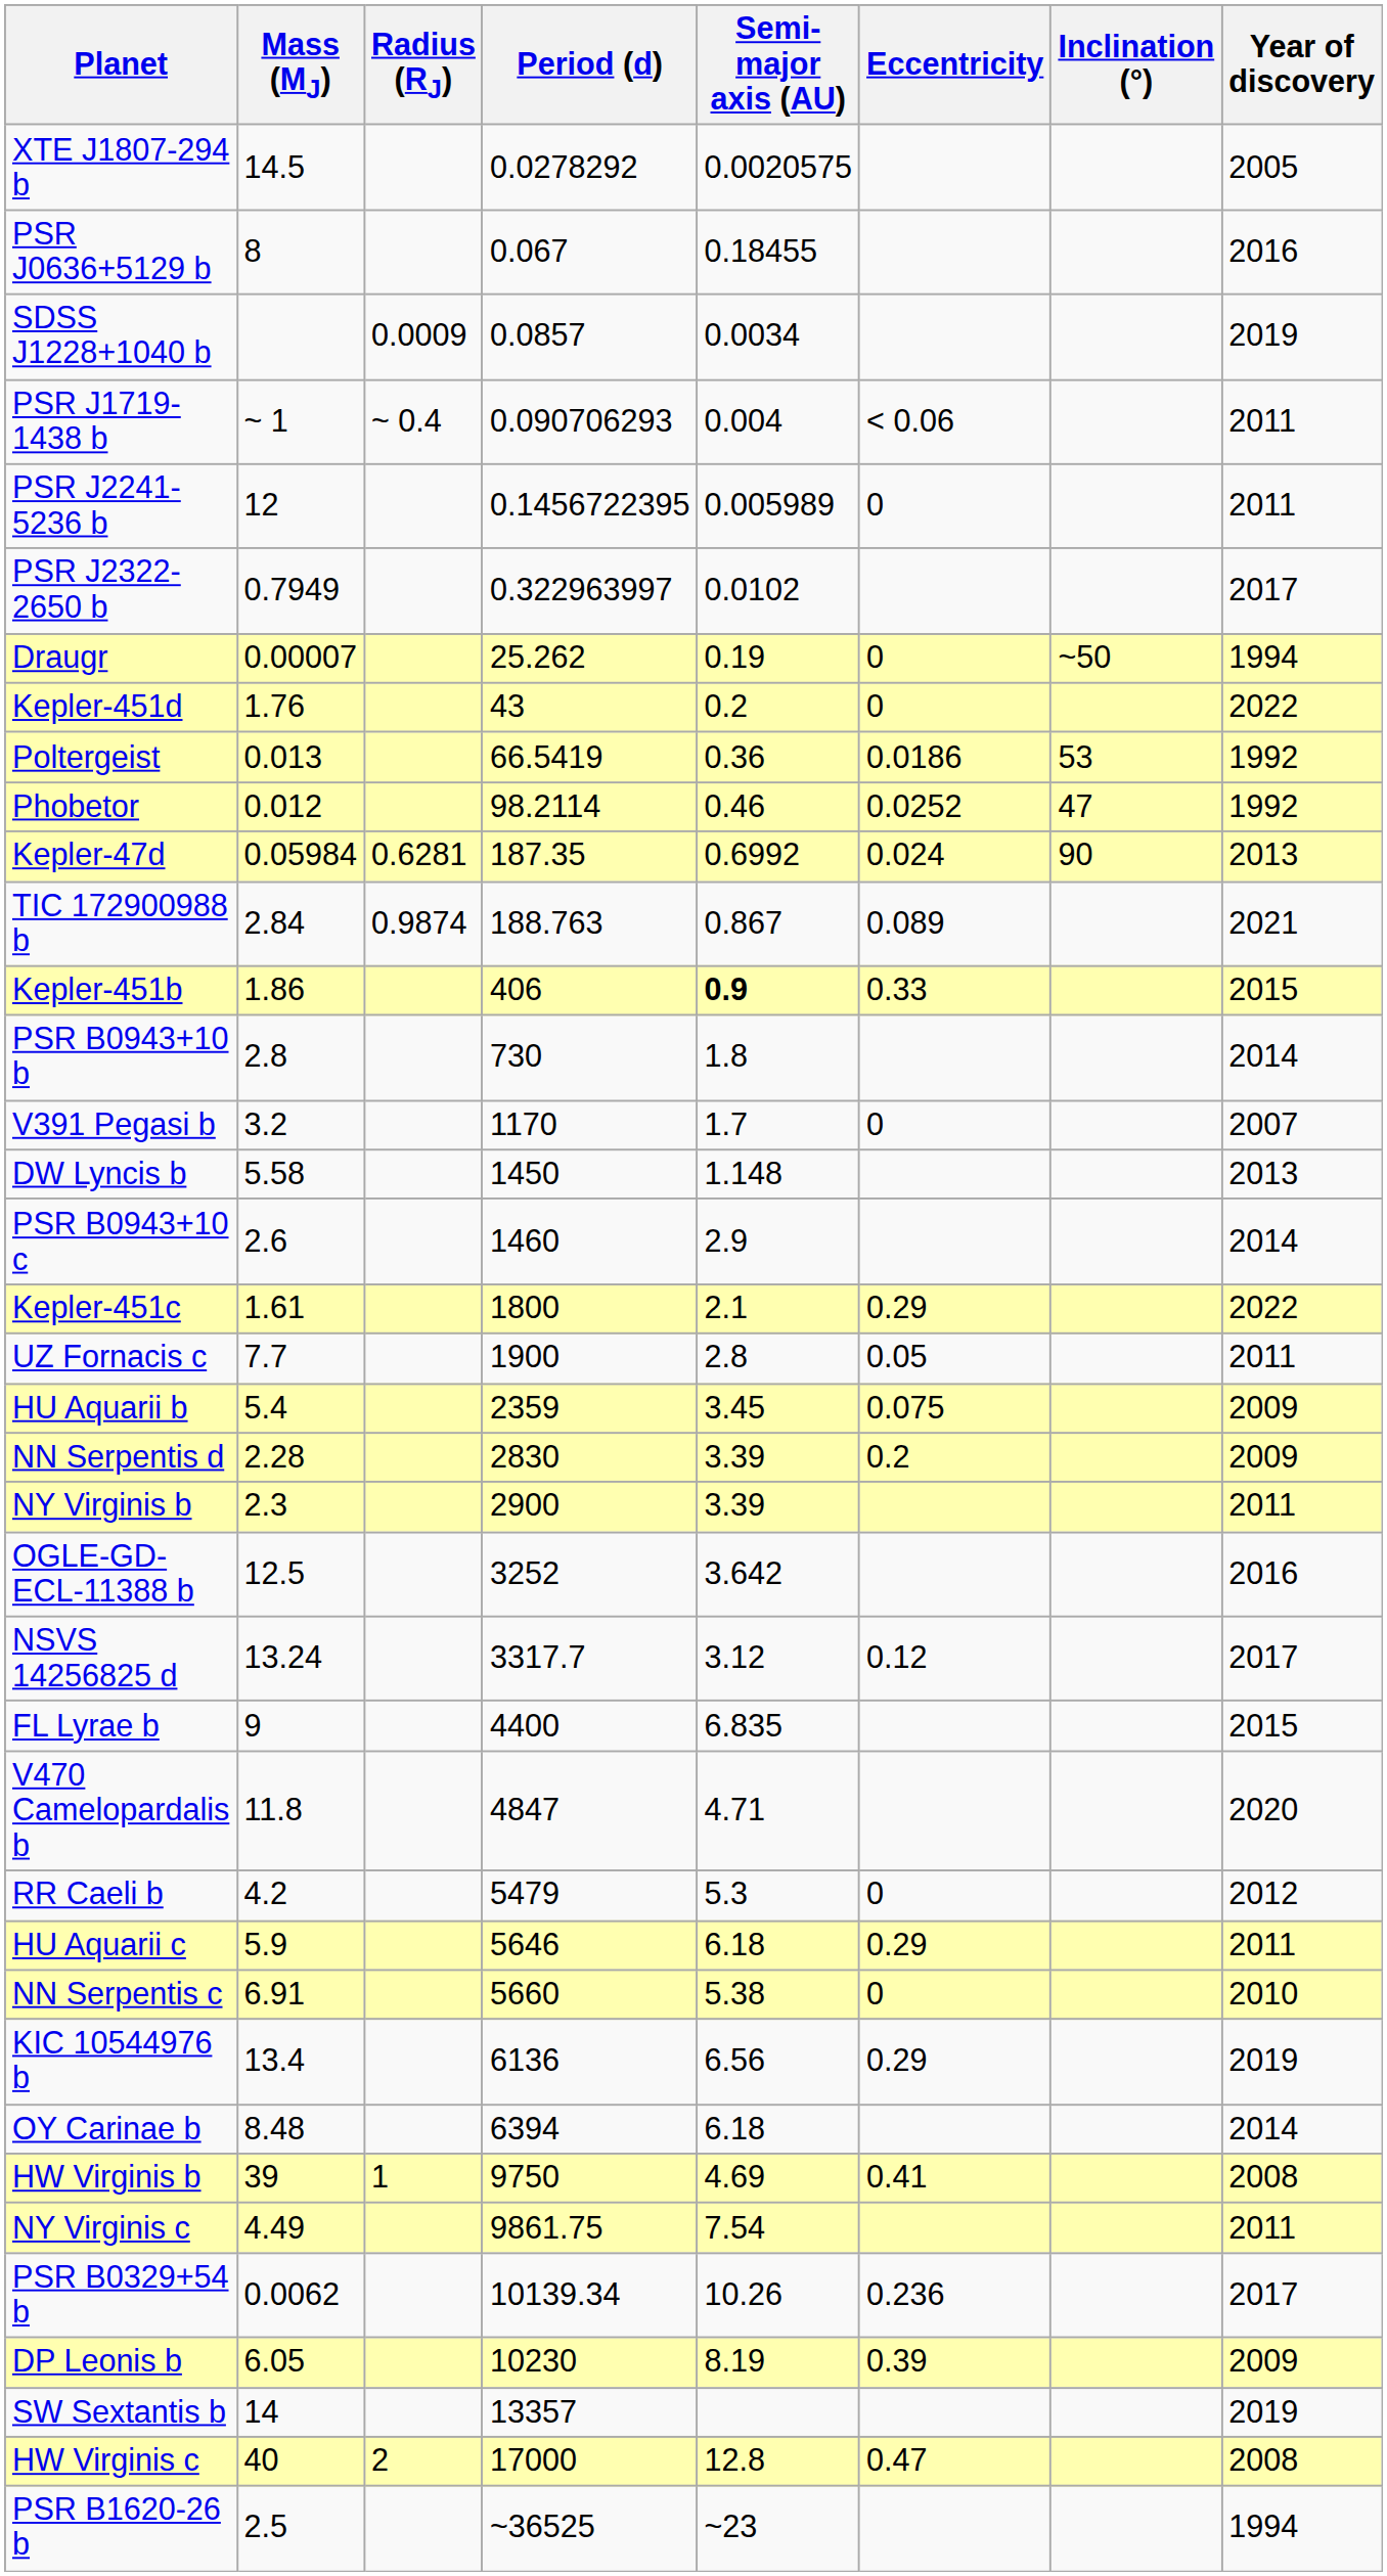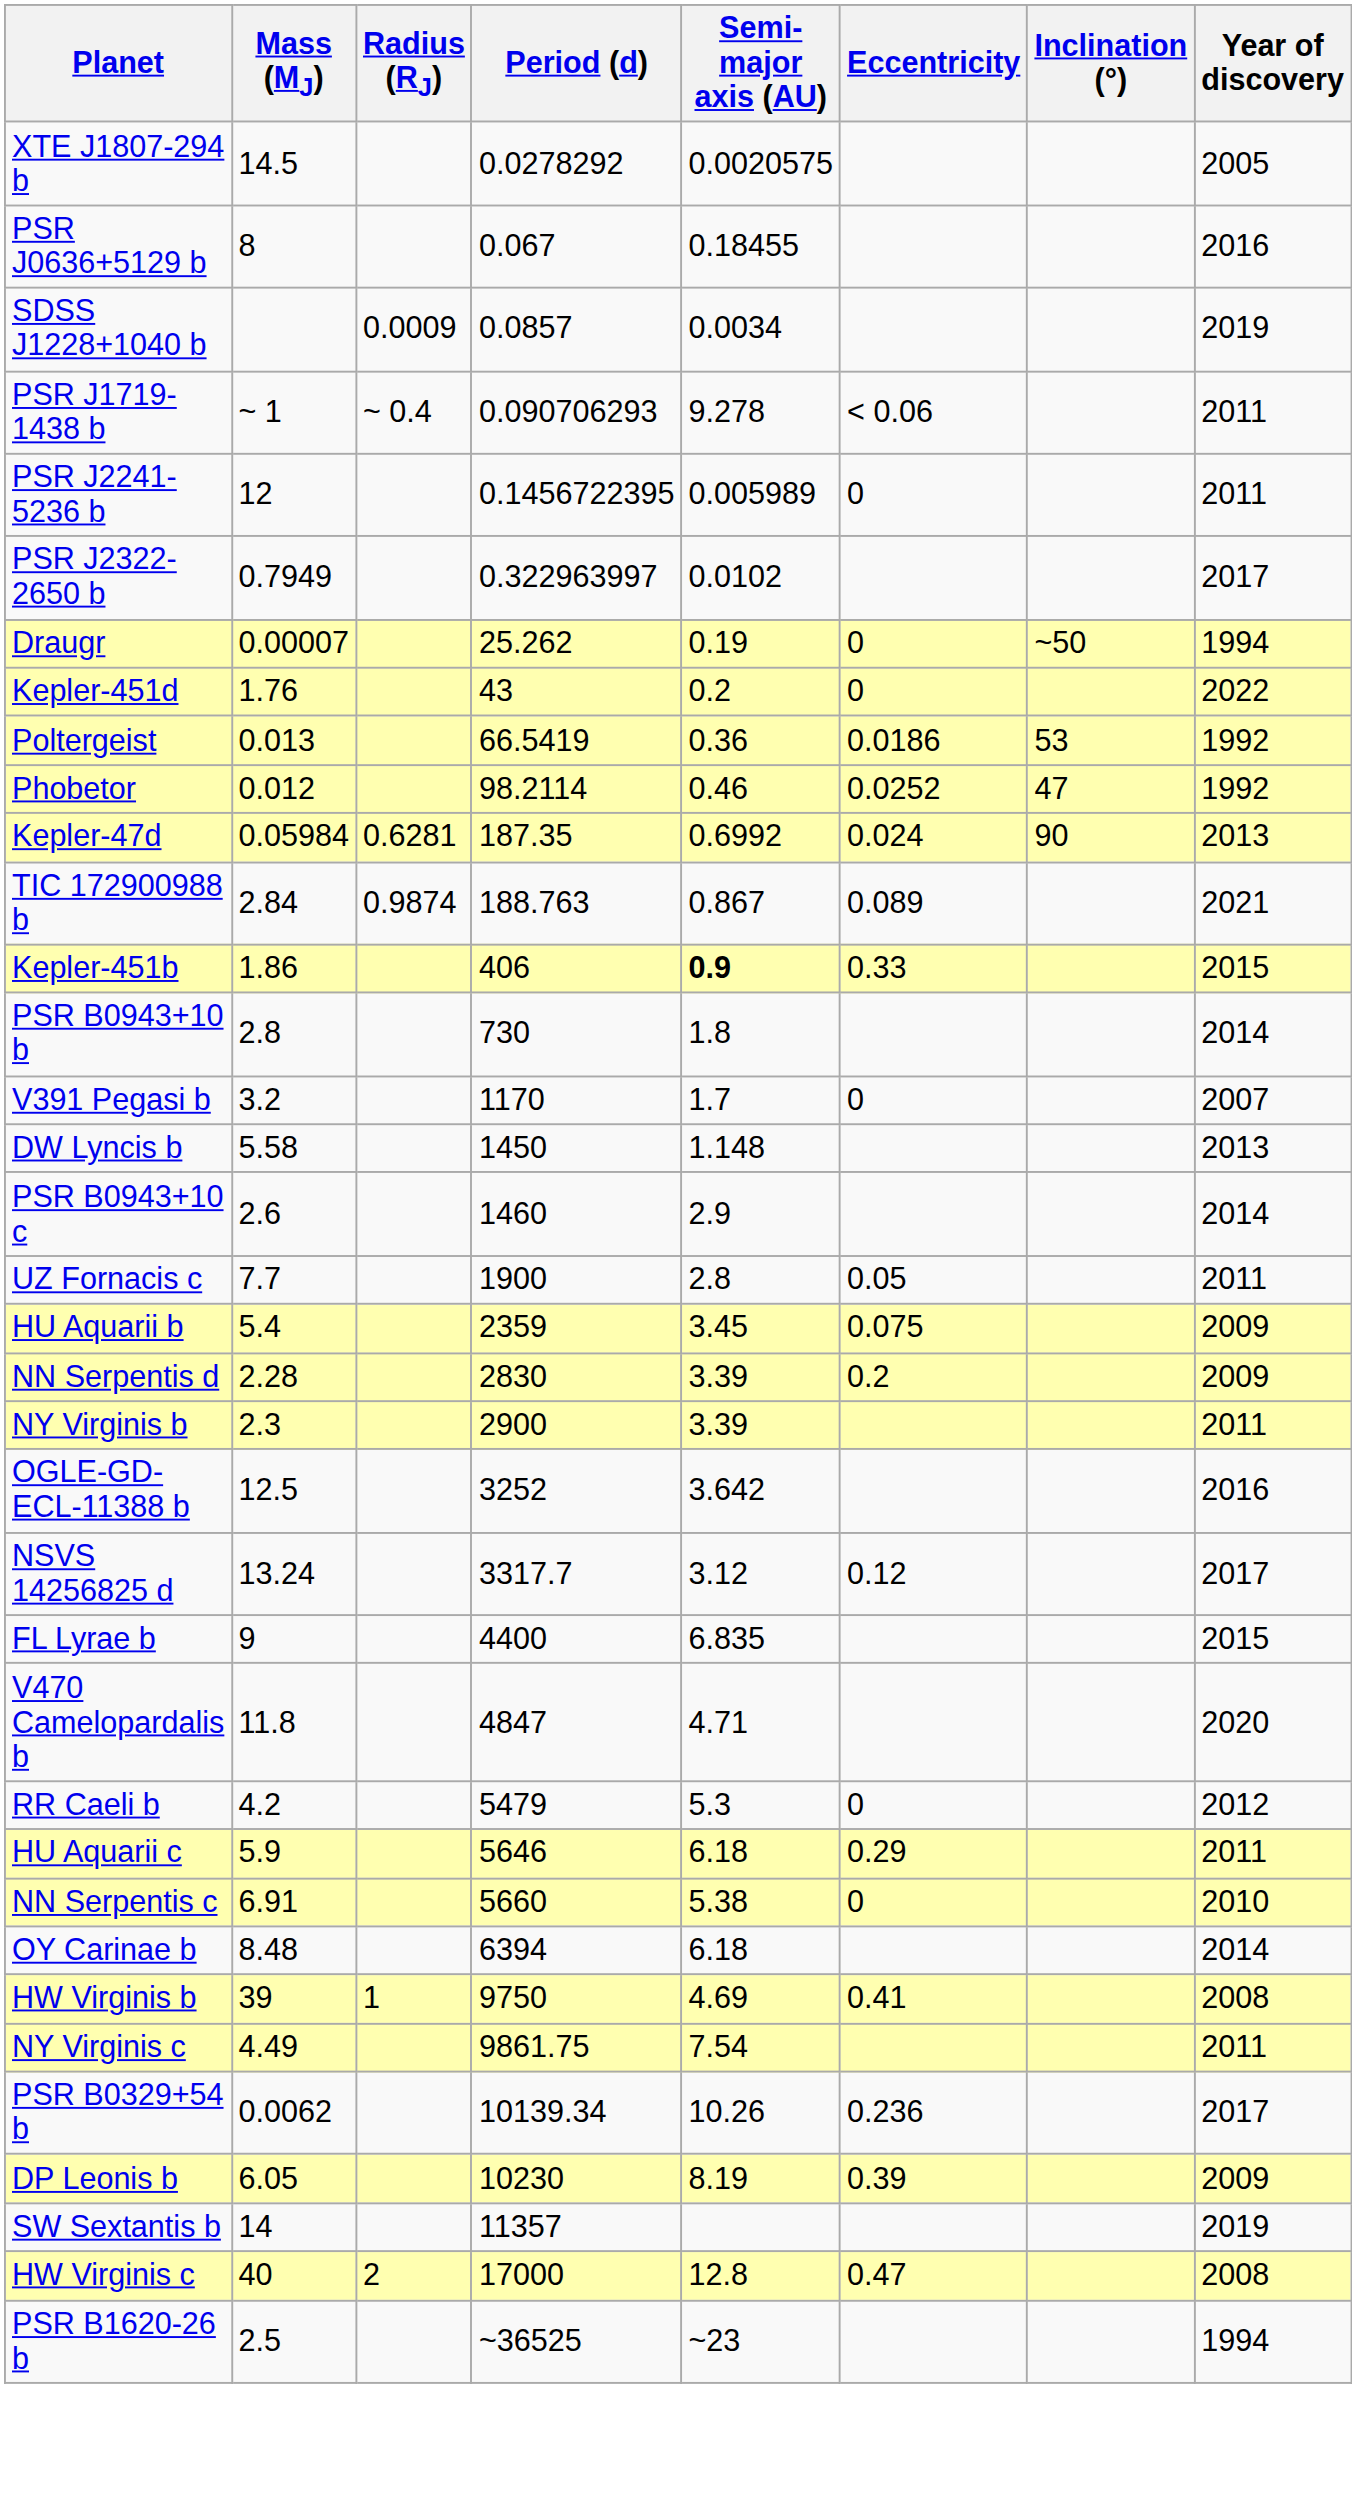 <table class="wikitable sortable">
 <tr>
 <th><a href='#'>Planet</a></th>
 <th><a href='#'>Mass</a> (<a href='#'>M<sub>J</sub></a>)</th>
 <th><a href='#'>Radius</a> (<a href='#'>R<sub>J</sub></a>)</th>
 <th><a href='#'>Period</a> (<a href='#'>d</a>)</th>
 <th><a href='#'>Semi-major axis</a> (<a href='#'>AU</a>)</th>
 <th><a href='#'>Eccentricity</a></th>
 <th><a href='#'>Inclination</a> (°)</th>
 <th>Year of discovery</th>
 </tr>
 <tr>
 <td><a href='#'>XTE J1807-294 b</a></td>
 <td>14.5</td>
 <td></td>
 <td>0.0278292</td>
 <td>0.0020575</td>
 <td></td>
 <td></td>
 <td>2005</td>
 </tr>
 <tr>
 <td><a href='#'>PSR J0636+5129 b</a></td>
 <td>8</td>
 <td></td>
 <td>0.067</td>
 <td>0.18455</td>
 <td></td>
 <td></td>
 <td>2016</td>
 </tr>
 <tr>
 <td><a href='#'>SDSS J1228+1040 b</a></td>
 <td></td>
 <td>0.0009</td>
 <td>0.0857</td>
 <td>0.0034</td>
 <td></td>
 <td></td>
 <td>2019</td>
 </tr>
 <tr>
 <td><a href='#'>PSR J1719-1438 b</a></td>
 <td>~ 1</td>
 <td>~ 0.4</td>
 <td>0.090706293</td>
-<td>0.004</td>
+<td>9.278</td>
 <td>< 0.06</td>
 <td></td>
 <td>2011</td>
 </tr>
 <tr>
 <td><a href='#'>PSR J2241-5236 b</a></td>
 <td>12</td>
 <td></td>
 <td>0.1456722395</td>
 <td>0.005989</td>
 <td>0</td>
 <td></td>
 <td>2011</td>
 </tr>
 <tr>
 <td><a href='#'>PSR J2322-2650 b</a></td>
 <td>0.7949</td>
 <td></td>
 <td>0.322963997</td>
 <td>0.0102</td>
 <td></td>
 <td></td>
 <td>2017</td>
 </tr>
 <tr bgcolor="#ffffb0">
 <td><a href='#'>Draugr</a></td>
 <td>0.00007</td>
 <td></td>
 <td>25.262</td>
 <td>0.19</td>
 <td>0</td>
 <td>~50</td>
 <td>1994</td>
 </tr>
 <tr bgcolor="#ffffb0">
 <td><a href='#'>Kepler-451d</a></td>
 <td>1.76</td>
 <td></td>
 <td>43</td>
 <td>0.2</td>
 <td>0</td>
 <td></td>
 <td>2022</td>
 </tr>
 <tr bgcolor="#ffffb0">
 <td><a href='#'>Poltergeist</a></td>
 <td>0.013</td>
 <td></td>
 <td>66.5419</td>
 <td>0.36</td>
 <td>0.0186</td>
 <td>53</td>
 <td>1992</td>
 </tr>
 <tr bgcolor="#ffffb0">
 <td><a href='#'>Phobetor</a></td>
 <td>0.012</td>
 <td></td>
 <td>98.2114</td>
 <td>0.46</td>
 <td>0.0252</td>
 <td>47</td>
 <td>1992</td>
 </tr>
 <tr bgcolor="#ffffb0">
 <td><a href='#'>Kepler-47d</a></td>
 <td>0.05984</td>
 <td>0.6281</td>
 <td>187.35</td>
 <td>0.6992</td>
 <td>0.024</td>
 <td>90</td>
 <td>2013</td>
 </tr>
 <tr>
 <td><a href='#'>TIC 172900988 b</a></td>
 <td>2.84</td>
 <td>0.9874</td>
 <td>188.763</td>
 <td>0.867</td>
 <td>0.089</td>
 <td></td>
 <td>2021</td>
 </tr>
 <tr bgcolor="#ffffb0">
 <td><a href='#'>Kepler-451b</a></td>
 <td>1.86</td>
 <td></td>
 <td>406</td>
 <td><strong>0.9</strong></td>
 <td>0.33</td>
 <td></td>
 <td>2015</td>
 </tr>
 <tr>
 <td><a href='#'>PSR B0943+10 b</a></td>
 <td>2.8</td>
 <td></td>
 <td>730</td>
 <td>1.8</td>
 <td></td>
 <td></td>
 <td>2014</td>
 </tr>
 <tr>
 <td><a href='#'>V391 Pegasi b</a></td>
 <td>3.2</td>
 <td></td>
 <td>1170</td>
 <td>1.7</td>
 <td>0</td>
 <td></td>
 <td>2007</td>
 </tr>
 <tr>
 <td><a href='#'>DW Lyncis b</a></td>
 <td>5.58</td>
 <td></td>
 <td>1450</td>
 <td>1.148</td>
 <td></td>
 <td></td>
 <td>2013</td>
 </tr>
 <tr>
 <td><a href='#'>PSR B0943+10 c</a></td>
 <td>2.6</td>
 <td></td>
 <td>1460</td>
 <td>2.9</td>
 <td></td>
 <td></td>
 <td>2014</td>
 </tr>
-<tr bgcolor="#ffffb0">
-<td><a href='#'>Kepler-451c</a></td>
-<td>1.61</td>
-<td></td>
-<td>1800</td>
-<td>2.1</td>
-<td>0.29</td>
-<td></td>
-<td>2022</td>
-</tr>
 <tr>
 <td><a href='#'>UZ Fornacis c</a></td>
 <td>7.7</td>
 <td></td>
 <td>1900</td>
 <td>2.8</td>
 <td>0.05</td>
 <td></td>
 <td>2011</td>
 </tr>
 <tr bgcolor="#ffffb0">
 <td><a href='#'>HU Aquarii b</a></td>
 <td>5.4</td>
 <td></td>
 <td>2359</td>
 <td>3.45</td>
 <td>0.075</td>
 <td></td>
 <td>2009</td>
 </tr>
 <tr bgcolor="#ffffb0">
 <td><a href='#'>NN Serpentis d</a></td>
 <td>2.28</td>
 <td></td>
 <td>2830</td>
 <td>3.39</td>
 <td>0.2</td>
 <td></td>
 <td>2009</td>
 </tr>
 <tr bgcolor="#ffffb0">
 <td><a href='#'>NY Virginis b</a></td>
 <td>2.3</td>
 <td></td>
 <td>2900</td>
 <td>3.39</td>
 <td></td>
 <td></td>
 <td>2011</td>
 </tr>
 <tr>
 <td><a href='#'>OGLE-GD-ECL-11388 b</a></td>
 <td>12.5</td>
 <td></td>
 <td>3252</td>
 <td>3.642</td>
 <td></td>
 <td></td>
 <td>2016</td>
 </tr>
 <tr>
 <td><a href='#'>NSVS 14256825 d</a></td>
 <td>13.24</td>
 <td></td>
 <td>3317.7</td>
 <td>3.12</td>
 <td>0.12</td>
 <td></td>
 <td>2017</td>
 </tr>
 <tr>
 <td><a href='#'>FL Lyrae b</a></td>
 <td>9</td>
 <td></td>
 <td>4400</td>
 <td>6.835</td>
 <td></td>
 <td></td>
 <td>2015</td>
 </tr>
 <tr>
 <td><a href='#'>V470 Camelopardalis b</a></td>
 <td>11.8</td>
 <td></td>
 <td>4847</td>
 <td>4.71</td>
 <td></td>
 <td></td>
 <td>2020</td>
 </tr>
 <tr>
 <td><a href='#'>RR Caeli b</a></td>
 <td>4.2</td>
 <td></td>
 <td>5479</td>
 <td>5.3</td>
 <td>0</td>
 <td></td>
 <td>2012</td>
 </tr>
 <tr bgcolor="#ffffb0">
 <td><a href='#'>HU Aquarii c</a></td>
 <td>5.9</td>
 <td></td>
 <td>5646</td>
 <td>6.18</td>
 <td>0.29</td>
 <td></td>
 <td>2011</td>
 </tr>
 <tr bgcolor="#ffffb0">
 <td><a href='#'>NN Serpentis c</a></td>
 <td>6.91</td>
 <td></td>
 <td>5660</td>
 <td>5.38</td>
 <td>0</td>
 <td></td>
 <td>2010</td>
 </tr>
 <tr>
-<td><a href='#'>KIC 10544976 b</a></td>
-<td>13.4</td>
-<td></td>
-<td>6136</td>
-<td>6.56</td>
-<td>0.29</td>
-<td></td>
-<td>2019</td>
-</tr>
-<tr>
 <td><a href='#'>OY Carinae b</a></td>
 <td>8.48</td>
 <td></td>
 <td>6394</td>
 <td>6.18</td>
 <td></td>
 <td></td>
 <td>2014</td>
 </tr>
 <tr bgcolor="#ffffb0">
 <td><a href='#'>HW Virginis b</a></td>
 <td>39</td>
 <td>1</td>
 <td>9750</td>
 <td>4.69</td>
 <td>0.41</td>
 <td></td>
 <td>2008</td>
 </tr>
 <tr bgcolor="#ffffb0">
 <td><a href='#'>NY Virginis c</a></td>
 <td>4.49</td>
 <td></td>
 <td>9861.75</td>
 <td>7.54</td>
 <td></td>
 <td></td>
 <td>2011</td>
 </tr>
 <tr>
 <td><a href='#'>PSR B0329+54 b</a></td>
 <td>0.0062</td>
 <td></td>
 <td>10139.34</td>
 <td>10.26</td>
 <td>0.236</td>
 <td></td>
 <td>2017</td>
 </tr>
 <tr bgcolor="#ffffb0">
 <td><a href='#'>DP Leonis b</a></td>
 <td>6.05</td>
 <td></td>
 <td>10230</td>
 <td>8.19</td>
 <td>0.39</td>
 <td></td>
 <td>2009</td>
 </tr>
 <tr>
 <td><a href='#'>SW Sextantis b</a></td>
 <td>14</td>
 <td></td>
-<td>13357</td>
+<td>11357</td>
 <td></td>
 <td></td>
 <td></td>
 <td>2019</td>
 </tr>
 <tr bgcolor="#ffffb0">
 <td><a href='#'>HW Virginis c</a></td>
 <td>40</td>
 <td>2</td>
 <td>17000</td>
 <td>12.8</td>
 <td>0.47</td>
 <td></td>
 <td>2008</td>
 </tr>
 <tr>
 <td><a href='#'>PSR B1620-26 b</a></td>
 <td>2.5</td>
 <td></td>
 <td>~36525</td>
 <td>~23</td>
 <td></td>
 <td></td>
 <td>1994</td>
 </tr>
 </table>
